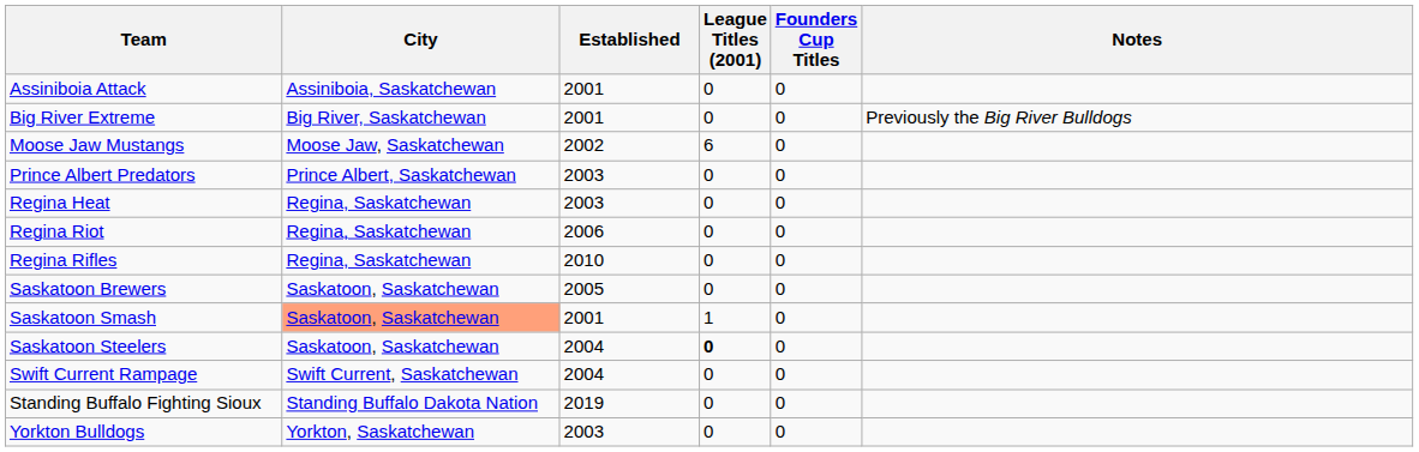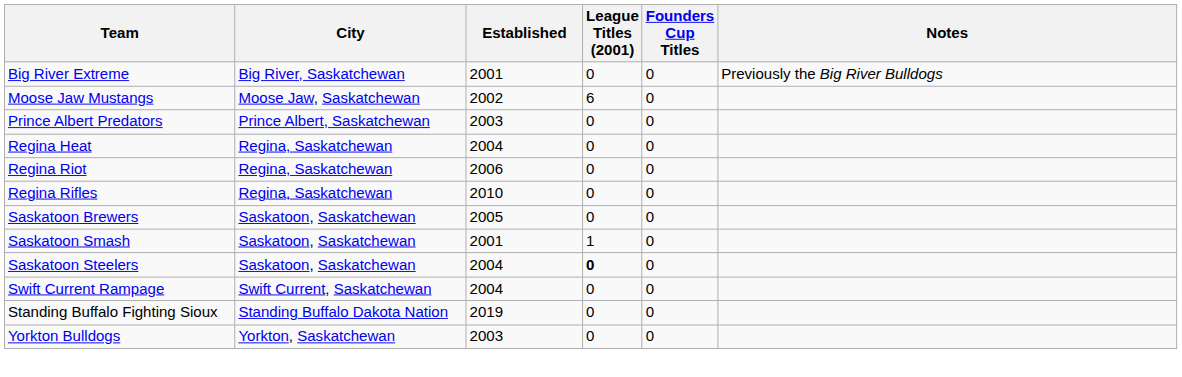 <table class="wikitable sortable">
 <tr>
 <th bgcolor="#DDDDFF" width="20%">Team</th>
 <th bgcolor="#DDDDFF" width="20%">City</th>
 <th bgcolor="#DDDDFF" width="10%">Established</th>
 <th bgcolor="#DDDDFF" width="5%">League Titles (2001)</th>
 <th bgcolor="#DDDDFF" width="5%"><a href='#'>Founders Cup</a> Titles</th>
 <th bgcolor="#DDDDFF" width="40%" class="unsortable">Notes</th>
-</tr>
-<tr>
-<td><a href='#'>Assiniboia Attack</a></td>
-<td><a href='#'>Assiniboia, Saskatchewan</a></td>
-<td>2001</td>
-<td>0</td>
-<td>0</td>
-<td></td>
 </tr>
 <tr>
 <td><a href='#'>Big River Extreme</a></td>
 <td><a href='#'>Big River, Saskatchewan</a></td>
 <td>2001</td>
 <td>0</td>
 <td>0</td>
 <td>Previously the <em>Big River Bulldogs</em></td>
 </tr>
 <tr>
 <td><a href='#'>Moose Jaw Mustangs</a></td>
 <td><a href='#'>Moose Jaw</a>, <a href='#'>Saskatchewan</a></td>
 <td>2002</td>
 <td>6</td>
 <td>0</td>
 <td></td>
 </tr>
 <tr>
 <td><a href='#'>Prince Albert Predators</a></td>
 <td><a href='#'>Prince Albert, Saskatchewan</a></td>
 <td>2003</td>
 <td>0</td>
 <td>0</td>
 <td></td>
 </tr>
 <tr>
 <td><a href='#'>Regina Heat</a></td>
 <td><a href='#'>Regina, Saskatchewan</a></td>
-<td>2003</td>
+<td>2004</td>
 <td>0</td>
 <td>0</td>
 <td></td>
 </tr>
 <tr>
 <td><a href='#'>Regina Riot</a></td>
 <td><a href='#'>Regina, Saskatchewan</a></td>
 <td>2006</td>
 <td>0</td>
 <td>0</td>
 <td></td>
 </tr>
 <tr>
 <td><a href='#'>Regina Rifles</a></td>
 <td><a href='#'>Regina, Saskatchewan</a></td>
 <td>2010</td>
 <td>0</td>
 <td>0</td>
 <td></td>
 </tr>
 <tr>
 <td><a href='#'>Saskatoon Brewers</a></td>
 <td><a href='#'>Saskatoon</a>, <a href='#'>Saskatchewan</a></td>
 <td>2005</td>
 <td>0</td>
 <td>0</td>
 <td></td>
 </tr>
 <tr>
 <td><a href='#'>Saskatoon Smash</a></td>
-<td style="background: lightsalmon;"><a href='#'>Saskatoon</a>, <a href='#'>Saskatchewan</a></td>
+<td><a href='#'>Saskatoon</a>, <a href='#'>Saskatchewan</a></td>
 <td>2001</td>
 <td>1</td>
 <td>0</td>
 <td></td>
 </tr>
 <tr>
 <td><a href='#'>Saskatoon Steelers</a></td>
 <td><a href='#'>Saskatoon</a>, <a href='#'>Saskatchewan</a></td>
 <td>2004</td>
 <td><strong>0</strong></td>
 <td>0</td>
 <td></td>
 </tr>
 <tr>
 <td><a href='#'>Swift Current Rampage</a></td>
 <td><a href='#'>Swift Current</a>, <a href='#'>Saskatchewan</a></td>
 <td>2004</td>
 <td>0</td>
 <td>0</td>
 <td></td>
 </tr>
 <tr>
 <td>Standing Buffalo Fighting Sioux</td>
 <td><a href='#'>Standing Buffalo Dakota Nation</a></td>
 <td>2019</td>
 <td>0</td>
 <td>0</td>
 <td></td>
 </tr>
 <tr>
 <td><a href='#'>Yorkton Bulldogs</a></td>
 <td><a href='#'>Yorkton</a>, <a href='#'>Saskatchewan</a></td>
 <td>2003</td>
 <td>0</td>
 <td>0</td>
 <td></td>
 </tr>
 </table>
